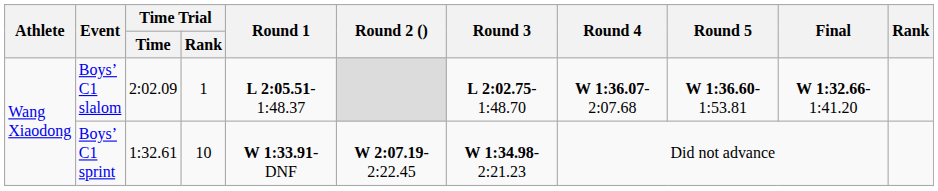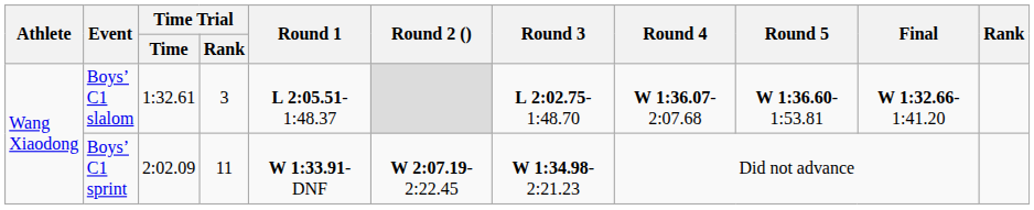 <table class="wikitable" border="1" style="font-size:90%">
 <tr>
 <th rowspan=2>Athlete</th>
 <th rowspan=2>Event</th>
 <th colspan=2>Time Trial</th>
 <th rowspan=2>Round 1</th>
 <th rowspan=2>Round 2 ()</th>
 <th rowspan=2>Round 3</th>
 <th rowspan=2>Round 4</th>
 <th rowspan=2>Round 5</th>
 <th rowspan=2>Final</th>
 <th rowspan=2>Rank</th>
 </tr>
 <tr>
 <th>Time</th>
 <th>Rank</th>
 </tr>
 <tr>
 <td rowspan=2><a href='#'>Wang Xiaodong</a></td>
 <td><a href='#'>Boys’ C1 slalom</a></td>
-<td align=center>2:02.09</td>
-<td align=center>1</td>
+<td align=center>1:32.61</td>
+<td align=center>3</td>
 <td align=center><br><strong>L</strong> <strong>2:05.51</strong>-1:48.37</td>
 <td bgcolor=#DCDCDC></td>
 <td align=center><br><strong>L</strong> <strong>2:02.75</strong>-1:48.70</td>
 <td align=center><br><strong>W</strong> <strong>1:36.07</strong>-2:07.68</td>
 <td align=center><br><strong>W</strong> <strong>1:36.60</strong>-1:53.81</td>
 <td align=center><br><strong>W</strong> <strong>1:32.66</strong>-1:41.20</td>
 <td align=center></td>
 </tr>
 <tr>
 <td><a href='#'>Boys’ C1 sprint</a></td>
-<td align=center>1:32.61</td>
-<td align=center>10</td>
+<td align=center>2:02.09</td>
+<td align=center>11</td>
 <td align=center><br><strong>W</strong> <strong>1:33.91</strong>-DNF</td>
 <td align=center><br><strong>W</strong> <strong>2:07.19</strong>-2:22.45</td>
 <td align=center><br><strong>W</strong> <strong>1:34.98</strong>-2:21.23</td>
 <td align=center colspan=3>Did not advance</td>
 </tr>
 </table>
